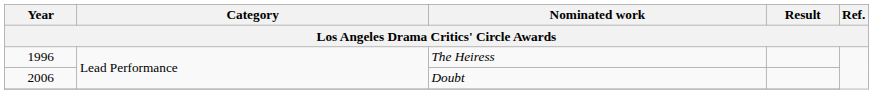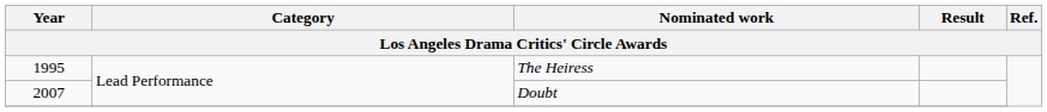 <table class=wikitable>
 <tr>
 <th scope="col" style="width:5em;">Year</th>
 <th scope="col" style="width:26em;">Category</th>
 <th scope="col" style="width:25em;">Nominated work</th>
 <th scope="col" style="width:5em;">Result</th>
 <th>Ref.</th>
 </tr>
 <tr>
 <th colspan=5>Los Angeles Drama Critics' Circle Awards</th>
 </tr>
 <tr>
-<td style="text-align:center;">1996</td>
+<td style="text-align:center;">1995</td>
 <td rowspan=2>Lead Performance</td>
 <td><em>The Heiress</em></td>
 <td></td>
 </tr>
 <tr>
-<td style="text-align:center;">2006</td>
+<td style="text-align:center;">2007</td>
 <td><em>Doubt</em></td>
 <td></td>
 </tr>
 <tr>
 </tr>
 </table>
